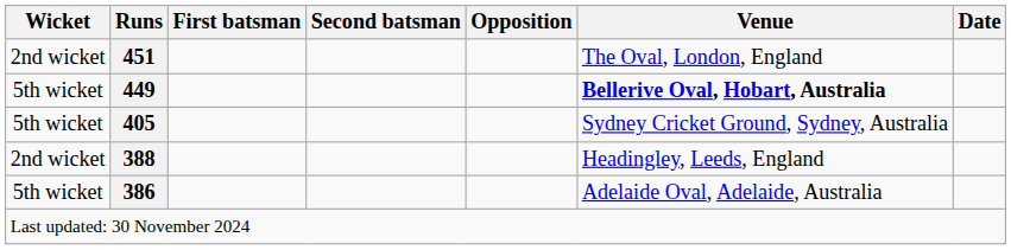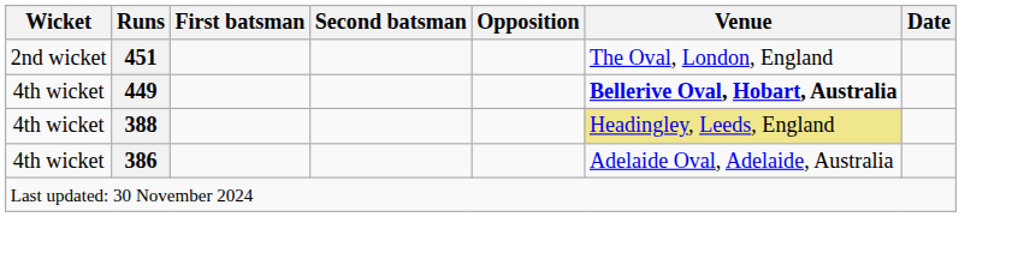 <table class="wikitable plainrowheaders sortable">
 <tr>
 <th scope=col>Wicket</th>
 <th scope=col>Runs</th>
 <th scope=col>First batsman</th>
 <th scope=col>Second batsman</th>
 <th scope=col>Opposition</th>
 <th scope=col>Venue</th>
 <th scope=col>Date</th>
 </tr>
 <tr>
 <td align=center>2nd wicket</td>
 <th scope=row style=text-align:center;>451</th>
 <td></td>
 <td></td>
 <td></td>
 <td><a href='#'>The Oval</a>, <a href='#'>London</a>, England</td>
 <td><a href='#'></a></td>
 </tr>
 <tr>
-<td align=center>5th wicket</td>
+<td align=center>4th wicket</td>
 <th scope=row style=text-align:center;>449</th>
 <td></td>
 <td> </td>
 <td></td>
 <td><strong><a href='#'>Bellerive Oval</a>, <a href='#'>Hobart</a>, Australia</strong></td>
 <td><a href='#'></a></td>
 </tr>
 <tr>
-<td align=center>5th wicket</td>
-<th scope=row style=text-align:center;>405</th>
-<td></td>
-<td></td>
-<td></td>
-<td><a href='#'>Sydney Cricket Ground</a>, <a href='#'>Sydney</a>, Australia</td>
-<td><a href='#'></a></td>
-</tr>
-<tr>
-<td align=center>2nd wicket</td>
+<td align=center>4th wicket</td>
 <th scope=row style=text-align:center;>388</th>
 <td></td>
 <td></td>
 <td></td>
-<td><a href='#'>Headingley</a>, <a href='#'>Leeds</a>, England</td>
+<td style="background: khaki;"><a href='#'>Headingley</a>, <a href='#'>Leeds</a>, England</td>
 <td><a href='#'></a></td>
 </tr>
 <tr>
-<td align=center>5th wicket</td>
+<td align=center>4th wicket</td>
 <th scope=row style=text-align:center;>386</th>
 <td></td>
 <td></td>
 <td></td>
 <td><a href='#'>Adelaide Oval</a>, <a href='#'>Adelaide</a>, Australia</td>
 <td><a href='#'></a></td>
 </tr>
 <tr class=sortbottom>
 <td colspan=7><small>Last updated: 30 November 2024</small></td>
 </tr>
 </table>
